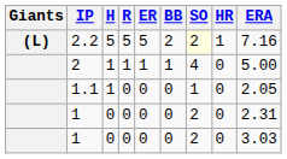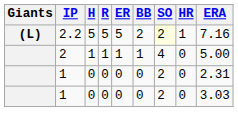 <table class="wikitable sortable plainrowheaders" style="font-size:95%;">
 <tr>
 <th>Giants</th>
 <th scope="col"><a href='#'>IP</a></th>
 <th scope="col"><a href='#'>H</a></th>
 <th scope="col"><a href='#'>R</a></th>
 <th scope="col"><a href='#'>ER</a></th>
 <th scope="col"><a href='#'>BB</a></th>
 <th scope="col"><a href='#'>SO</a></th>
 <th scope="col"><a href='#'>HR</a></th>
 <th scope="col"><a href='#'>ERA</a></th>
 </tr>
 <tr>
 <th scope="row"> (L)</th>
 <td>2.2</td>
 <td>5</td>
 <td>5</td>
 <td>5</td>
 <td>2</td>
 <td style="background: lightyellow;">2</td>
 <td>1</td>
 <td>7.16</td>
 </tr>
 <tr>
 <th scope="row"></th>
 <td>2</td>
 <td>1</td>
 <td>1</td>
 <td>1</td>
 <td>1</td>
 <td>4</td>
 <td>0</td>
 <td>5.00</td>
 </tr>
 <tr>
 <th scope="row"></th>
-<td>1.1</td>
-<td>1</td>
-<td>0</td>
-<td>0</td>
-<td>0</td>
-<td>1</td>
-<td>0</td>
-<td>2.05</td>
-</tr>
-<tr>
-<th scope="row"></th>
 <td>1</td>
 <td>0</td>
 <td>0</td>
 <td>0</td>
 <td>0</td>
 <td>2</td>
 <td>0</td>
 <td>2.31</td>
 </tr>
 <tr>
 <th scope="row"></th>
 <td>1</td>
 <td>0</td>
 <td>0</td>
 <td>0</td>
 <td>0</td>
 <td>2</td>
 <td>0</td>
 <td>3.03</td>
 </tr>
 </table>
